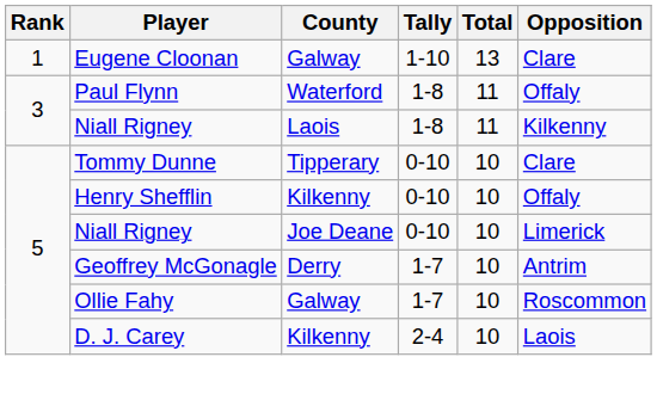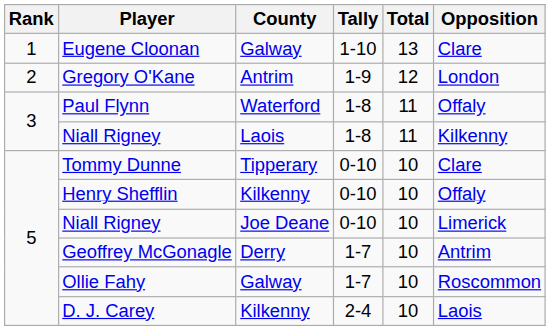 <table class="wikitable">
 <tr>
 <th>Rank</th>
 <th>Player</th>
 <th>County</th>
 <th>Tally</th>
 <th>Total</th>
 <th>Opposition</th>
 </tr>
 <tr>
 <td rowspan=1 align=center>1</td>
 <td><a href='#'>Eugene Cloonan</a></td>
 <td><a href='#'>Galway</a></td>
 <td align=center>1-10</td>
 <td align=center>13</td>
 <td><a href='#'>Clare</a></td>
+</tr>
+<tr>
+<td rowspan=1 align=center>2</td>
+<td><a href='#'>Gregory O'Kane</a></td>
+<td><a href='#'>Antrim</a></td>
+<td align=center>1-9</td>
+<td align=center>12</td>
+<td><a href='#'>London</a></td>
 </tr>
 <tr>
 <td rowspan=2 align=center>3</td>
 <td><a href='#'>Paul Flynn</a></td>
 <td><a href='#'>Waterford</a></td>
 <td align=center>1-8</td>
 <td align=center>11</td>
 <td><a href='#'>Offaly</a></td>
 </tr>
 <tr>
 <td><a href='#'>Niall Rigney</a></td>
 <td><a href='#'>Laois</a></td>
 <td align=center>1-8</td>
 <td align=center>11</td>
 <td><a href='#'>Kilkenny</a></td>
 </tr>
 <tr>
 <td rowspan=6 align=center>5</td>
 <td><a href='#'>Tommy Dunne</a></td>
 <td><a href='#'>Tipperary</a></td>
 <td align=center>0-10</td>
 <td align=center>10</td>
 <td><a href='#'>Clare</a></td>
 </tr>
 <tr>
 <td><a href='#'>Henry Shefflin</a></td>
 <td><a href='#'>Kilkenny</a></td>
 <td align=center>0-10</td>
 <td align=center>10</td>
 <td><a href='#'>Offaly</a></td>
 </tr>
 <tr>
 <td><a href='#'>Niall Rigney</a></td>
 <td><a href='#'>Joe Deane</a></td>
 <td align=center>0-10</td>
 <td align=center>10</td>
 <td><a href='#'>Limerick</a></td>
 </tr>
 <tr>
 <td><a href='#'>Geoffrey McGonagle</a></td>
 <td><a href='#'>Derry</a></td>
 <td align=center>1-7</td>
 <td align=center>10</td>
 <td><a href='#'>Antrim</a></td>
 </tr>
 <tr>
 <td><a href='#'>Ollie Fahy</a></td>
 <td><a href='#'>Galway</a></td>
 <td align=center>1-7</td>
 <td align=center>10</td>
 <td><a href='#'>Roscommon</a></td>
 </tr>
 <tr>
 <td><a href='#'>D. J. Carey</a></td>
 <td><a href='#'>Kilkenny</a></td>
 <td align=center>2-4</td>
 <td align=center>10</td>
 <td><a href='#'>Laois</a></td>
 </tr>
 </table>
